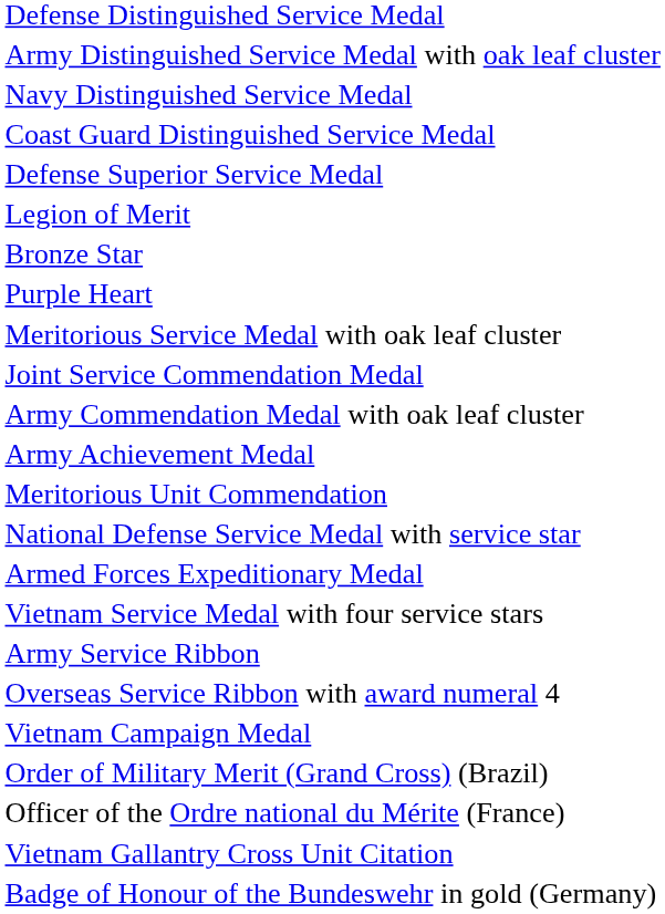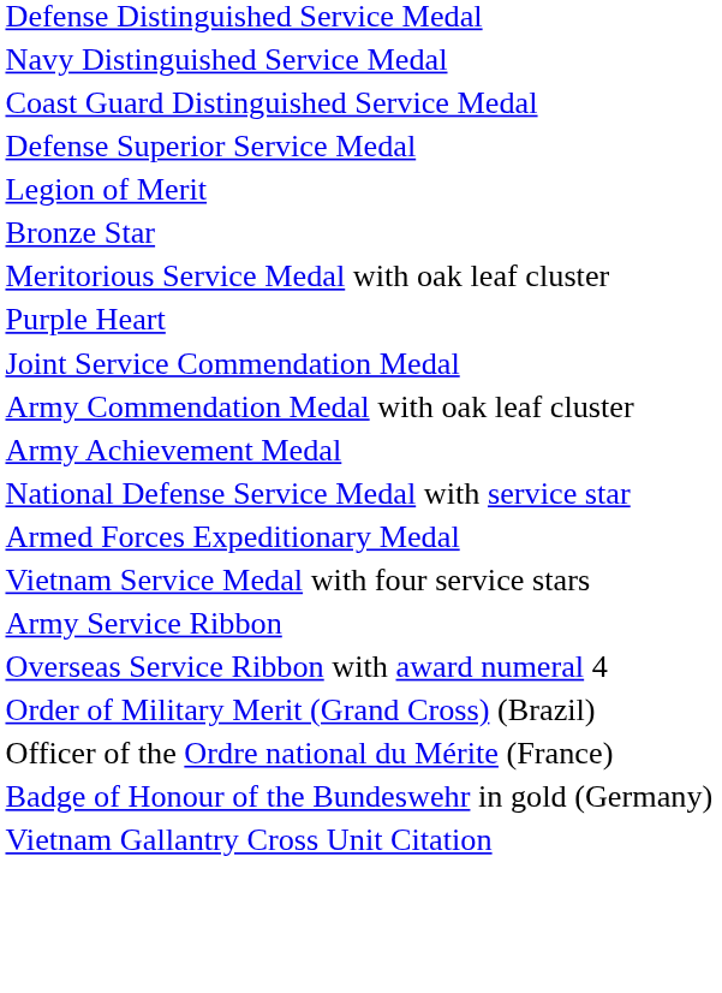 <table>
 <tr>
 <td></td>
 <td><a href='#'>Defense Distinguished Service Medal</a></td>
-</tr>
-<tr>
-<td></td>
-<td><a href='#'>Army Distinguished Service Medal</a> with <a href='#'>oak leaf cluster</a></td>
 </tr>
 <tr>
 <td></td>
 <td><a href='#'>Navy Distinguished Service Medal</a></td>
 </tr>
 <tr>
 <td></td>
 <td><a href='#'>Coast Guard Distinguished Service Medal</a></td>
 </tr>
 <tr>
 <td></td>
 <td><a href='#'>Defense Superior Service Medal</a></td>
 </tr>
 <tr>
 <td></td>
 <td><a href='#'>Legion of Merit</a></td>
 </tr>
 <tr>
 <td></td>
 <td><a href='#'>Bronze Star</a></td>
 </tr>
 <tr>
 <td></td>
-<td><a href='#'>Purple Heart</a></td>
+<td><a href='#'>Meritorious Service Medal</a> with oak leaf cluster</td>
 </tr>
 <tr>
 <td></td>
-<td><a href='#'>Meritorious Service Medal</a> with oak leaf cluster</td>
+<td><a href='#'>Purple Heart</a></td>
 </tr>
 <tr>
 <td></td>
 <td><a href='#'>Joint Service Commendation Medal</a></td>
 </tr>
 <tr>
 <td></td>
 <td><a href='#'>Army Commendation Medal</a> with oak leaf cluster</td>
 </tr>
 <tr>
 <td></td>
 <td><a href='#'>Army Achievement Medal</a></td>
-</tr>
-<tr>
-<td></td>
-<td><a href='#'>Meritorious Unit Commendation</a></td>
 </tr>
 <tr>
 <td></td>
 <td><a href='#'>National Defense Service Medal</a> with <a href='#'>service star</a></td>
 </tr>
 <tr>
 <td></td>
 <td><a href='#'>Armed Forces Expeditionary Medal</a></td>
 </tr>
 <tr>
 <td></td>
 <td><a href='#'>Vietnam Service Medal</a> with four service stars</td>
 </tr>
 <tr>
 <td></td>
 <td><a href='#'>Army Service Ribbon</a></td>
 </tr>
 <tr>
 <td><span></span></td>
 <td><a href='#'>Overseas Service Ribbon</a> with <a href='#'>award numeral</a> 4</td>
 </tr>
 <tr>
 <td></td>
-<td><a href='#'>Vietnam Campaign Medal</a></td>
-</tr>
-<tr>
-<td></td>
 <td><a href='#'>Order of Military Merit (Grand Cross)</a> (Brazil)</td>
 </tr>
 <tr>
 <td></td>
 <td>Officer of the <a href='#'>Ordre national du Mérite</a> (France)</td>
 </tr>
 <tr>
 <td></td>
-<td><a href='#'>Vietnam Gallantry Cross Unit Citation</a></td>
+<td><a href='#'>Badge of Honour of the Bundeswehr</a> in gold (Germany)</td>
 </tr>
 <tr>
 <td></td>
-<td><a href='#'>Badge of Honour of the Bundeswehr</a> in gold (Germany)</td>
+<td><a href='#'>Vietnam Gallantry Cross Unit Citation</a></td>
 </tr>
 </table>
